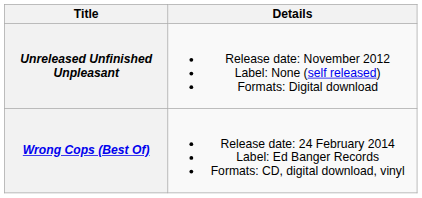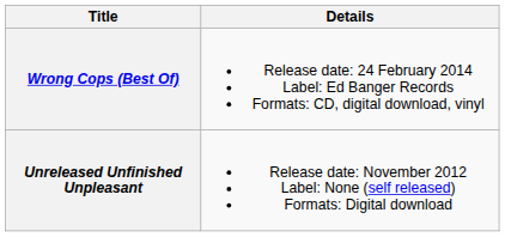 <table class="wikitable plainrowheaders" style="text-align:center;">
 <tr>
 <th style="width:13em;">Title</th>
 <th style="width:20em;">Details</th>
 </tr>
 <tr>
+<th scope="row"><em><a href='#'>Wrong Cops (Best Of)</a></em></th>
+<td><br><ul><li>Release date: 24 February 2014</li><li>Label: Ed Banger Records</li><li>Formats: CD, digital download, vinyl</li></ul></td>
+</tr>
+<tr>
 <th scope="row"><em>Unreleased Unfinished Unpleasant</em></th>
 <td><br><ul><li>Release date: November 2012</li><li>Label: None (<a href='#'>self released</a>)</li><li>Formats: Digital download</li></ul></td>
 </tr>
-<tr>
-<th scope="row"><em><a href='#'>Wrong Cops (Best Of)</a></em></th>
-<td><br><ul><li>Release date: 24 February 2014</li><li>Label: Ed Banger Records</li><li>Formats: CD, digital download, vinyl</li></ul></td>
-</tr>
 </table>
